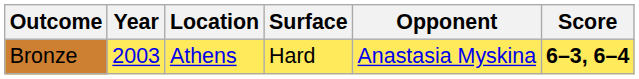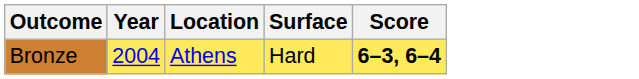 <table class="sortable wikitable" style=font-size:97%>
 <tr>
 <th>Outcome</th>
 <th>Year</th>
 <th>Location</th>
 <th>Surface</th>
-<th>Opponent</th>
 <th>Score</th>
 </tr>
 <tr bgcolor=FFEA5C>
 <td bgcolor=cd7f32>Bronze</td>
-<td><a href='#'>2003</a></td>
+<td><a href='#'>2004</a></td>
 <td><a href='#'>Athens</a></td>
 <td>Hard</td>
-<td> <a href='#'>Anastasia Myskina</a></td>
 <td><strong>6–3, 6–4</strong></td>
 </tr>
 </table>
